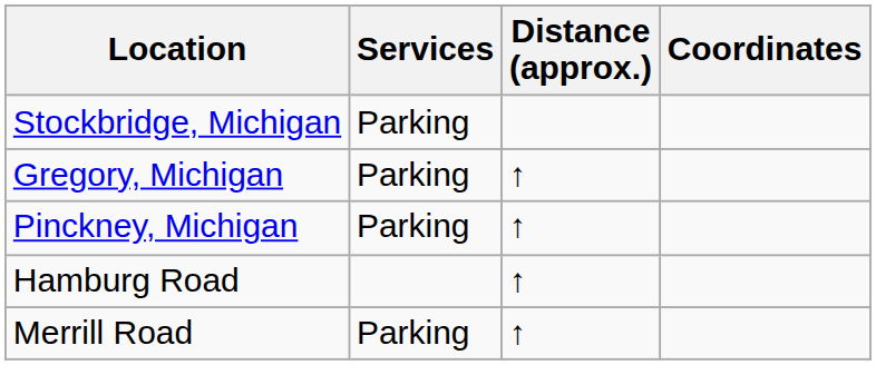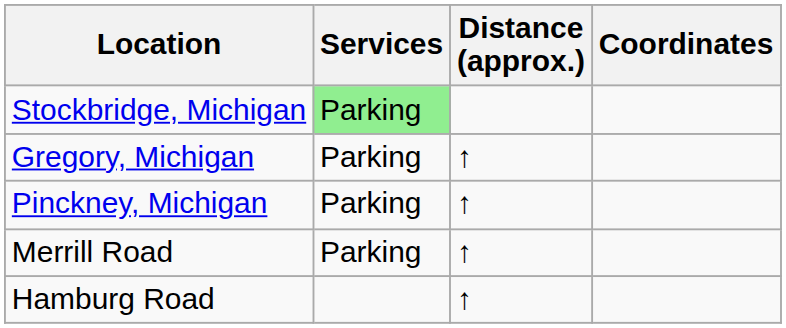 <table class="wikitable">
 <tr>
 <th>Location</th>
 <th>Services</th>
 <th>Distance<br> (approx.)</th>
 <th>Coordinates</th>
 </tr>
 <tr>
 <td><a href='#'>Stockbridge, Michigan</a></td>
-<td>Parking</td>
+<td style="background: lightgreen;">Parking</td>
 <td></td>
 <td></td>
 </tr>
 <tr>
 <td><a href='#'>Gregory, Michigan</a></td>
 <td>Parking</td>
 <td>↑ </td>
 <td></td>
 </tr>
 <tr>
 <td><a href='#'>Pinckney, Michigan</a></td>
 <td>Parking</td>
 <td>↑ </td>
 <td></td>
 </tr>
 <tr>
+<td>Merrill Road</td>
+<td>Parking</td>
+<td>↑ </td>
+<td></td>
+</tr>
+<tr>
 <td>Hamburg Road</td>
 <td></td>
 <td>↑ </td>
 <td></td>
 </tr>
-<tr>
-<td>Merrill Road</td>
-<td>Parking</td>
-<td>↑ </td>
-<td></td>
-</tr>
 </table>
